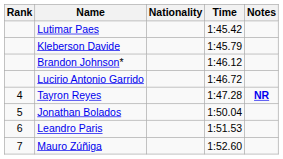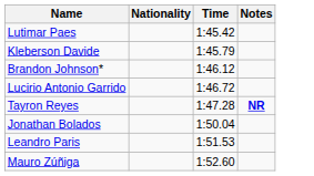 <table class="wikitable sortable" style="text-align:center;font-size:95%">
 <tr>
-<th>Rank</th>
 <th>Name</th>
 <th>Nationality</th>
 <th>Time</th>
 <th>Notes</th>
 </tr>
 <tr>
-<td></td>
 <td align=left><a href='#'>Lutimar Paes</a></td>
 <td align=left></td>
 <td>1:45.42</td>
 <td></td>
 </tr>
 <tr>
-<td></td>
 <td align=left><a href='#'>Kleberson Davide</a></td>
 <td align=left></td>
 <td>1:45.79</td>
 <td></td>
 </tr>
 <tr>
-<td></td>
 <td align=left><a href='#'>Brandon Johnson</a>*</td>
 <td align=left></td>
 <td>1:46.12</td>
 <td></td>
 </tr>
 <tr>
-<td></td>
 <td align=left><a href='#'>Lucirio Antonio Garrido</a></td>
 <td align=left></td>
 <td>1:46.72</td>
 <td></td>
 </tr>
 <tr>
-<td>4</td>
 <td align=left><a href='#'>Tayron Reyes</a></td>
 <td align=left></td>
 <td>1:47.28</td>
 <td><strong><a href='#'>NR</a></strong></td>
 </tr>
 <tr>
-<td>5</td>
 <td align=left><a href='#'>Jonathan Bolados</a></td>
 <td align=left></td>
 <td>1:50.04</td>
 <td></td>
 </tr>
 <tr>
-<td>6</td>
 <td align=left><a href='#'>Leandro Paris</a></td>
 <td align=left></td>
 <td>1:51.53</td>
 <td></td>
 </tr>
 <tr>
-<td>7</td>
 <td align=left><a href='#'>Mauro Zúñiga</a></td>
 <td align=left></td>
 <td>1:52.60</td>
 <td></td>
 </tr>
 </table>
